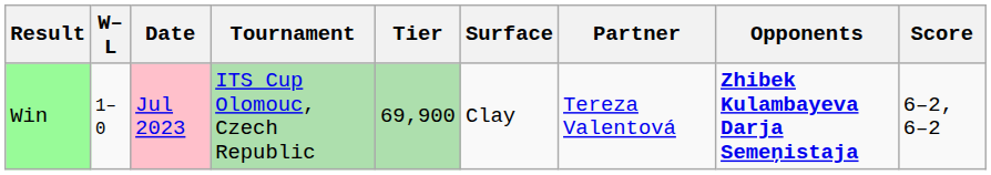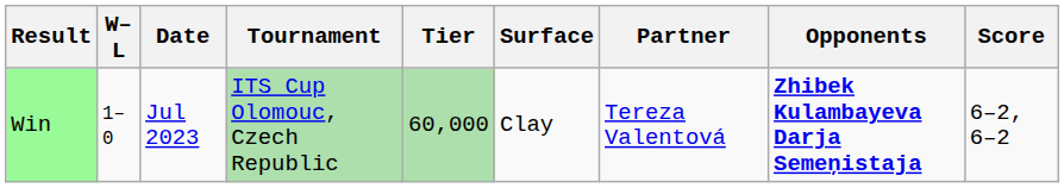 <table class="wikitable sortable">
 <tr>
 <th>Result</th>
 <th class=unsortable>W–L</th>
 <th>Date</th>
 <th>Tournament</th>
 <th>Tier</th>
 <th>Surface</th>
 <th>Partner</th>
 <th>Opponents</th>
 <th class=unsortable>Score</th>
 </tr>
 <tr>
 <td bgcolor=98FB98>Win</td>
 <td><small>1–0</small></td>
-<td style="background: pink;"><a href='#'>Jul 2023</a></td>
+<td><a href='#'>Jul 2023</a></td>
 <td bgcolor=addfad><a href='#'>ITS Cup Olomouc</a>, <br>Czech Republic</td>
-<td bgcolor=addfad>69,900</td>
+<td bgcolor=addfad>60,000</td>
 <td>Clay</td>
 <td> <a href='#'>Tereza Valentová</a></td>
 <td><strong> <a href='#'>Zhibek Kulambayeva</a> <br>  <a href='#'>Darja Semeņistaja</a></strong></td>
 <td>6–2, 6–2</td>
 </tr>
 </table>
